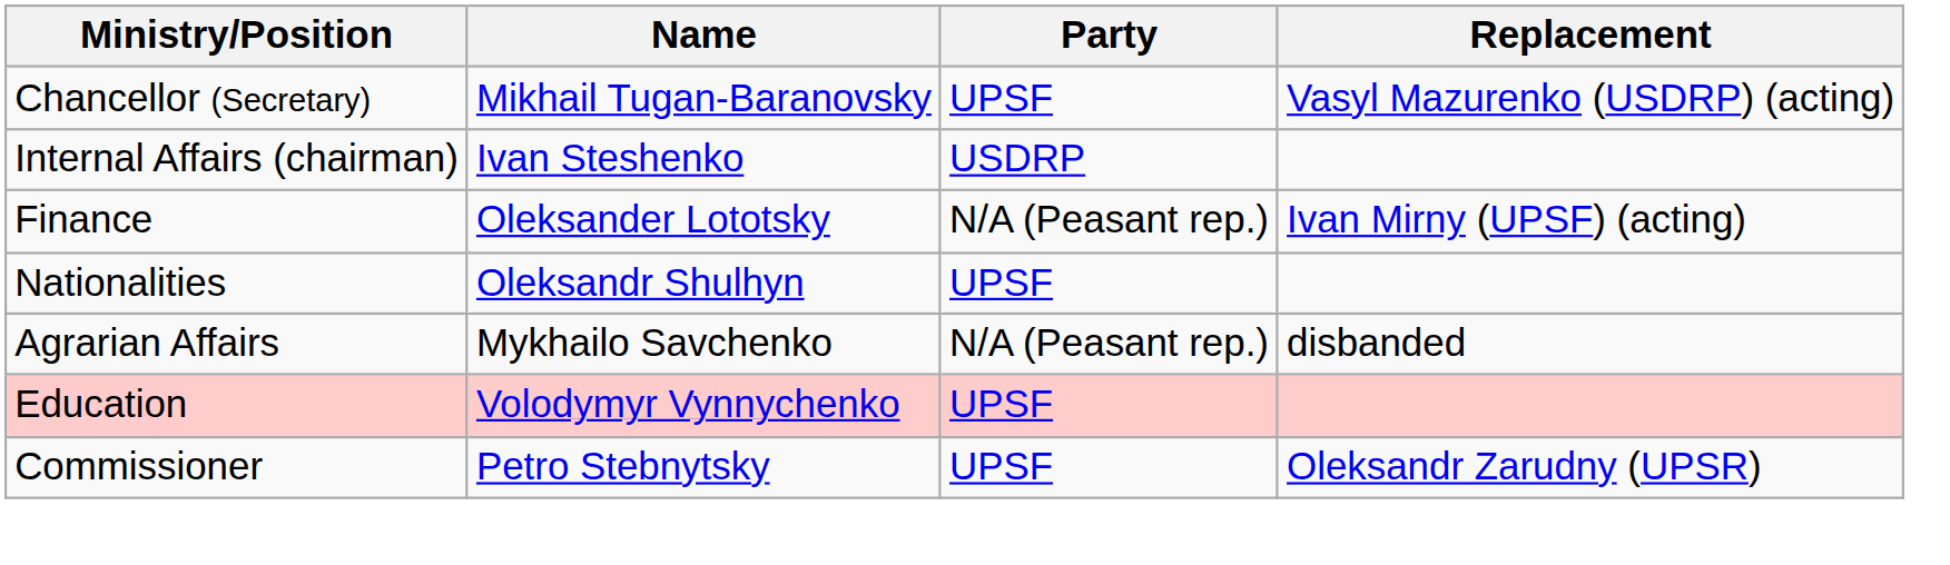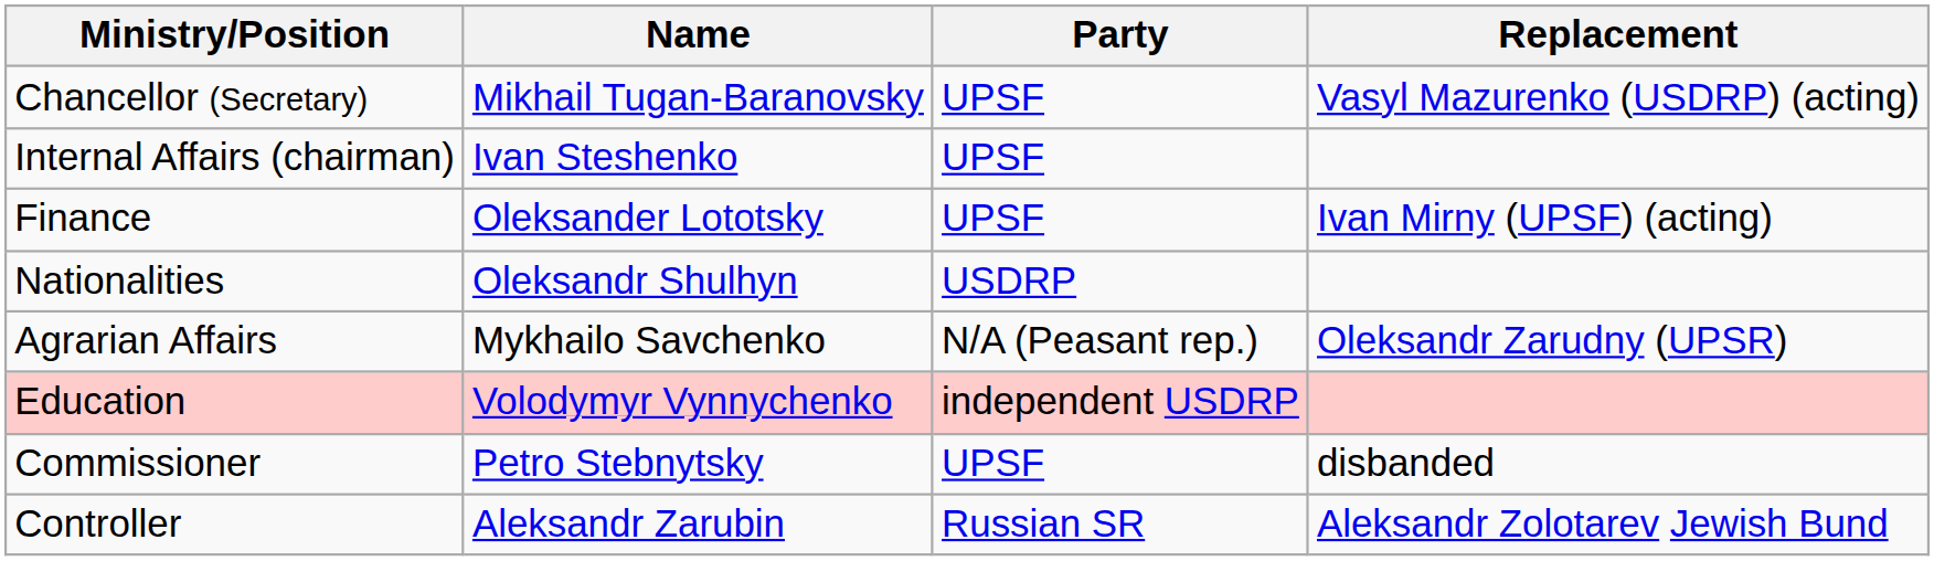 <table class="wikitable">
 <tr>
 <th>Ministry/Position</th>
 <th>Name</th>
 <th>Party</th>
 <th>Replacement</th>
 </tr>
 <tr>
 <td>Chancellor <small>(Secretary)</small></td>
 <td><a href='#'>Mikhail Tugan-Baranovsky</a></td>
 <td><a href='#'>UPSF</a></td>
 <td><a href='#'>Vasyl Mazurenko</a> (<a href='#'>USDRP</a>) (acting)</td>
 </tr>
 <tr>
 <td>Internal Affairs (chairman)</td>
 <td><a href='#'>Ivan Steshenko</a></td>
-<td><a href='#'>USDRP</a></td>
+<td><a href='#'>UPSF</a></td>
 <td></td>
 </tr>
 <tr>
 <td>Finance</td>
 <td><a href='#'>Oleksander Lototsky</a></td>
-<td>N/A (Peasant rep.)</td>
+<td><a href='#'>UPSF</a></td>
 <td><a href='#'>Ivan Mirny</a> (<a href='#'>UPSF</a>) (acting)</td>
 </tr>
 <tr>
 <td>Nationalities</td>
 <td><a href='#'>Oleksandr Shulhyn</a></td>
-<td><a href='#'>UPSF</a></td>
+<td><a href='#'>USDRP</a></td>
 <td></td>
 </tr>
 <tr>
 <td>Agrarian Affairs</td>
 <td>Mykhailo Savchenko</td>
 <td>N/A (Peasant rep.)</td>
-<td>disbanded</td>
+<td><a href='#'>Oleksandr Zarudny</a> (<a href='#'>UPSR</a>)</td>
 </tr>
 <tr bgcolor="#FFCCCC">
 <td>Education</td>
 <td><a href='#'>Volodymyr Vynnychenko</a></td>
-<td><a href='#'>UPSF</a></td>
+<td>independent <a href='#'>USDRP</a></td>
 <td></td>
 </tr>
 <tr>
 <td>Commissioner</td>
 <td><a href='#'>Petro Stebnytsky</a></td>
 <td><a href='#'>UPSF</a></td>
-<td><a href='#'>Oleksandr Zarudny</a> (<a href='#'>UPSR</a>)</td>
+<td>disbanded</td>
+</tr>
+<tr>
+<td>Controller</td>
+<td><a href='#'>Aleksandr Zarubin</a></td>
+<td><a href='#'>Russian SR</a></td>
+<td><a href='#'>Aleksandr Zolotarev</a> <a href='#'>Jewish Bund</a></td>
 </tr>
 </table>
